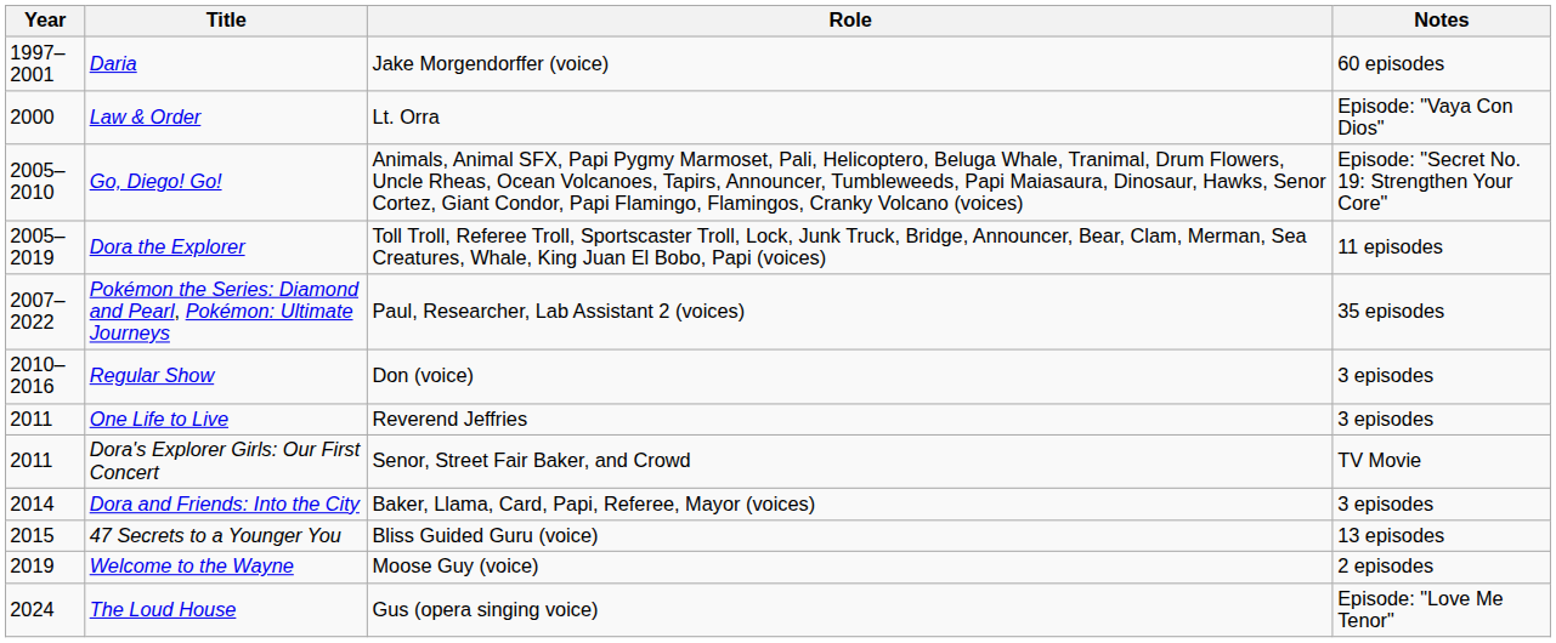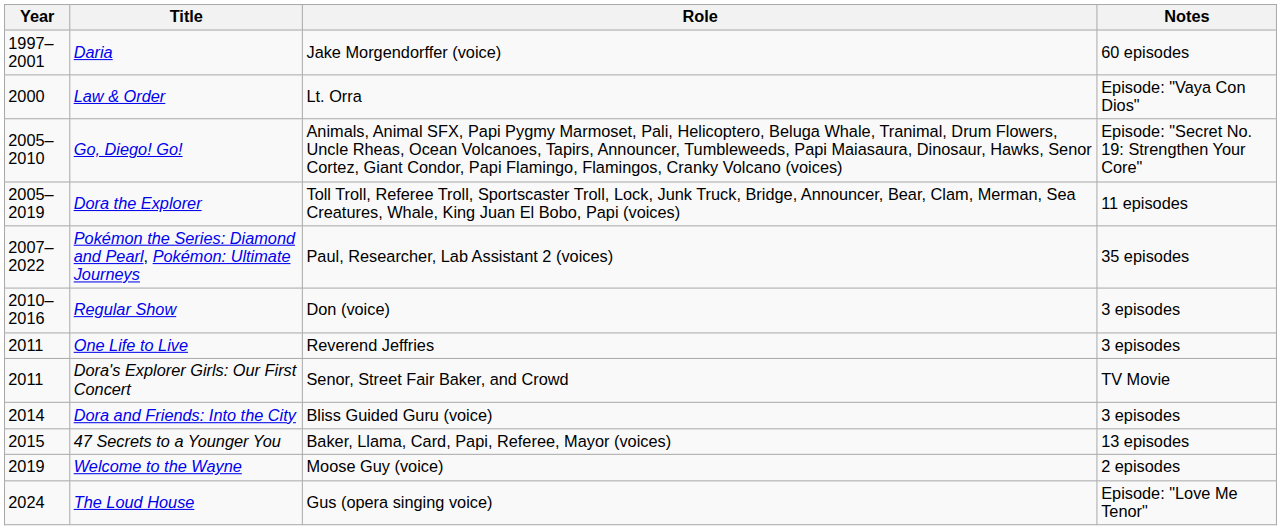 <table class="wikitable sortable">
 <tr>
 <th>Year</th>
 <th>Title</th>
 <th>Role</th>
 <th>Notes</th>
 </tr>
 <tr>
 <td>1997–2001</td>
 <td><em><a href='#'>Daria</a></em></td>
 <td>Jake Morgendorffer (voice)</td>
 <td>60 episodes</td>
 </tr>
 <tr>
 <td>2000</td>
 <td><em><a href='#'>Law & Order</a></em></td>
 <td>Lt. Orra</td>
 <td>Episode: "Vaya Con Dios"</td>
 </tr>
 <tr>
 <td>2005–2010</td>
 <td><em><a href='#'>Go, Diego! Go!</a></em></td>
 <td>Animals, Animal SFX, Papi Pygmy Marmoset, Pali, Helicoptero, Beluga Whale, Tranimal, Drum Flowers, Uncle Rheas, Ocean Volcanoes, Tapirs, Announcer, Tumbleweeds, Papi Maiasaura, Dinosaur, Hawks, Senor Cortez, Giant Condor, Papi Flamingo, Flamingos, Cranky Volcano (voices)</td>
 <td>Episode: "Secret No. 19: Strengthen Your Core"</td>
 </tr>
 <tr>
 <td>2005–2019</td>
 <td><em><a href='#'>Dora the Explorer</a></em></td>
 <td>Toll Troll, Referee Troll, Sportscaster Troll, Lock, Junk Truck, Bridge, Announcer, Bear, Clam, Merman, Sea Creatures, Whale, King Juan El Bobo, Papi (voices)</td>
 <td>11 episodes</td>
 </tr>
 <tr>
 <td>2007–2022</td>
 <td><em><a href='#'>Pokémon the Series: Diamond and Pearl</a></em>, <em><a href='#'>Pokémon: Ultimate Journeys</a></em></td>
 <td>Paul, Researcher, Lab Assistant 2 (voices)</td>
 <td>35 episodes</td>
 </tr>
 <tr>
 <td>2010–2016</td>
 <td><em><a href='#'>Regular Show</a></em></td>
 <td>Don (voice)</td>
 <td>3 episodes</td>
 </tr>
 <tr>
 <td>2011</td>
 <td><em><a href='#'>One Life to Live</a></em></td>
 <td>Reverend Jeffries</td>
 <td>3 episodes</td>
 </tr>
 <tr>
 <td>2011</td>
 <td><em>Dora's Explorer Girls: Our First Concert</em></td>
 <td>Senor, Street Fair Baker, and Crowd</td>
 <td>TV Movie</td>
 </tr>
 <tr>
 <td>2014</td>
 <td><em><a href='#'>Dora and Friends: Into the City</a></em></td>
-<td>Baker, Llama, Card, Papi, Referee, Mayor (voices)</td>
+<td>Bliss Guided Guru (voice)</td>
 <td>3 episodes</td>
 </tr>
 <tr>
 <td>2015</td>
 <td><em>47 Secrets to a Younger You</em></td>
-<td>Bliss Guided Guru (voice)</td>
+<td>Baker, Llama, Card, Papi, Referee, Mayor (voices)</td>
 <td>13 episodes</td>
 </tr>
 <tr>
 <td>2019</td>
 <td><em><a href='#'>Welcome to the Wayne</a></em></td>
 <td>Moose Guy (voice)</td>
 <td>2 episodes</td>
 </tr>
 <tr>
 <td>2024</td>
 <td><em><a href='#'>The Loud House</a></em></td>
 <td>Gus (opera singing voice)</td>
 <td>Episode: "Love Me Tenor"</td>
 </tr>
 </table>
